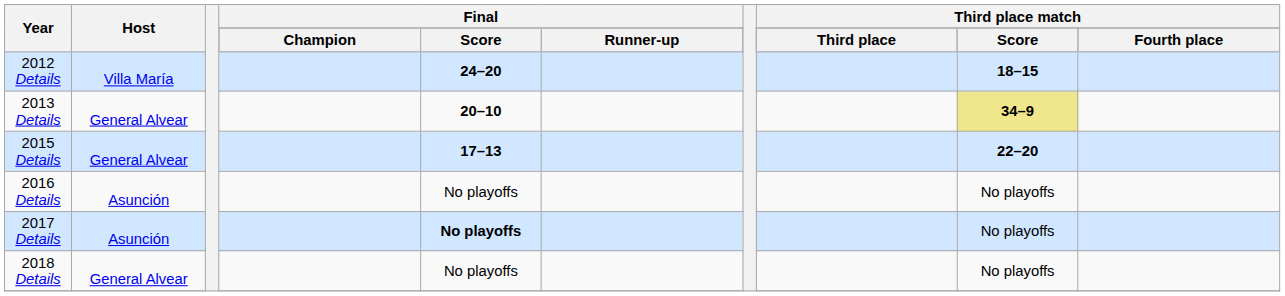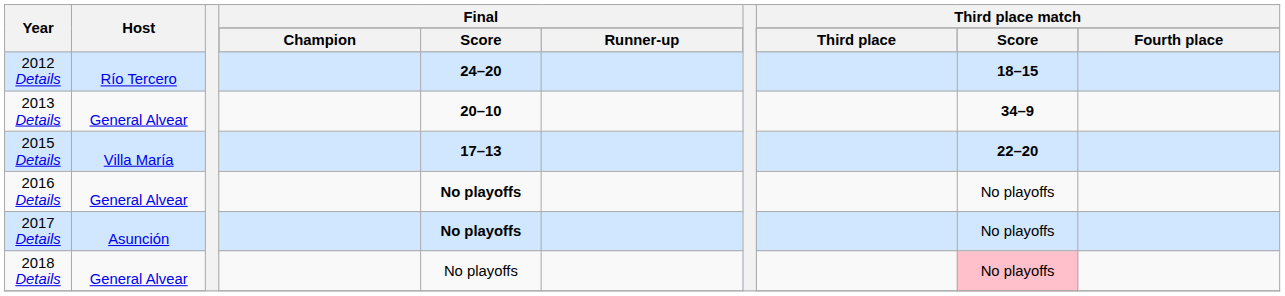 <table class="wikitable" style="font-size:90%; width: 98%; text-align: center;">
 <tr bgcolor=#C1D8FF>
 <th rowspan=2 width=5%>Year</th>
 <th rowspan=2 width=10%>Host</th>
 <th width=1% rowspan=100 bgcolor=ffffff></th>
 <th colspan=3>Final</th>
 <th width=1% rowspan=100 bgcolor=ffffff></th>
 <th colspan=3>Third place match</th>
 </tr>
 <tr bgcolor=FEF>
 <th width=15%>Champion</th>
 <th width=9%>Score</th>
 <th width=15%>Runner-up</th>
 <th width=15%>Third place</th>
 <th width=9%>Score</th>
 <th width=15%>Fourth place</th>
 </tr>
 <tr bgcolor=#D0E7FF>
 <td>2012<br><em><a href='#'>Details</a></em></td>
-<td><br><a href='#'>Villa María</a></td>
+<td><br><a href='#'>Río Tercero</a></td>
 <td><strong></strong></td>
 <td><strong> 24–20 </strong></td>
 <td></td>
 <td></td>
 <td><strong> 18–15 </strong></td>
 <td></td>
 </tr>
 <tr>
 <td>2013<br><em><a href='#'>Details</a></em></td>
 <td><br><a href='#'>General Alvear</a></td>
 <td><strong></strong></td>
 <td><strong> 20–10 </strong></td>
 <td></td>
 <td></td>
-<td style="background: khaki;"><strong> 34–9 </strong></td>
+<td><strong> 34–9 </strong></td>
 <td></td>
 </tr>
 <tr bgcolor=#D0E7FF>
 <td>2015<br><em><a href='#'>Details</a></em></td>
-<td><br><a href='#'>General Alvear</a></td>
+<td><br><a href='#'>Villa María</a></td>
 <td><strong></strong></td>
 <td><strong> 17–13 </strong></td>
 <td></td>
 <td></td>
 <td><strong> 22–20 </strong></td>
 <td></td>
 </tr>
 <tr>
 <td>2016<br><em><a href='#'>Details</a></em></td>
-<td><br><a href='#'>Asunción</a></td>
+<td><br><a href='#'>General Alvear</a></td>
 <td><strong></strong></td>
-<td><span>No playoffs</span></td>
+<td><strong><span>No playoffs</span></strong></td>
 <td></td>
 <td></td>
 <td><span>No playoffs</span></td>
 <td></td>
 </tr>
 <tr bgcolor=#D0E7FF>
 <td>2017<br><em><a href='#'>Details</a></em></td>
 <td><br><a href='#'>Asunción</a></td>
 <td><strong></strong></td>
 <td><strong><span>No playoffs</span></strong></td>
 <td></td>
 <td></td>
 <td><span>No playoffs</span></td>
 <td></td>
 </tr>
 <tr>
 <td>2018<br><em><a href='#'>Details</a></em></td>
 <td><br><a href='#'>General Alvear</a></td>
 <td><strong></strong></td>
 <td><span>No playoffs</span></td>
 <td></td>
 <td></td>
-<td><span>No playoffs</span></td>
+<td style="background: pink;"><span>No playoffs</span></td>
 <td></td>
 </tr>
 <tr>
 </tr>
 </table>
